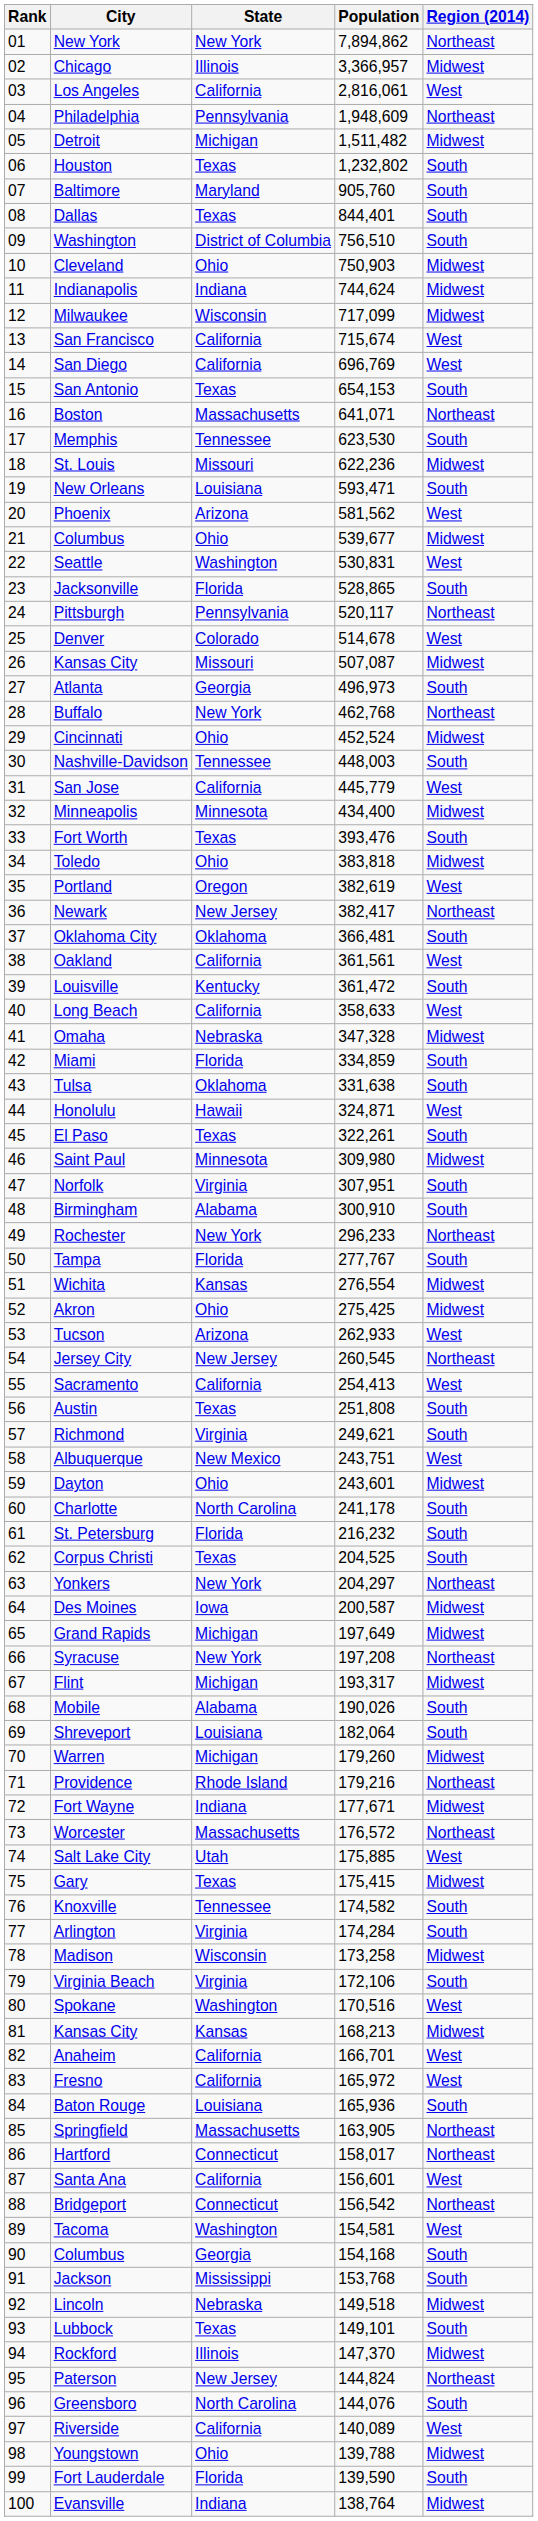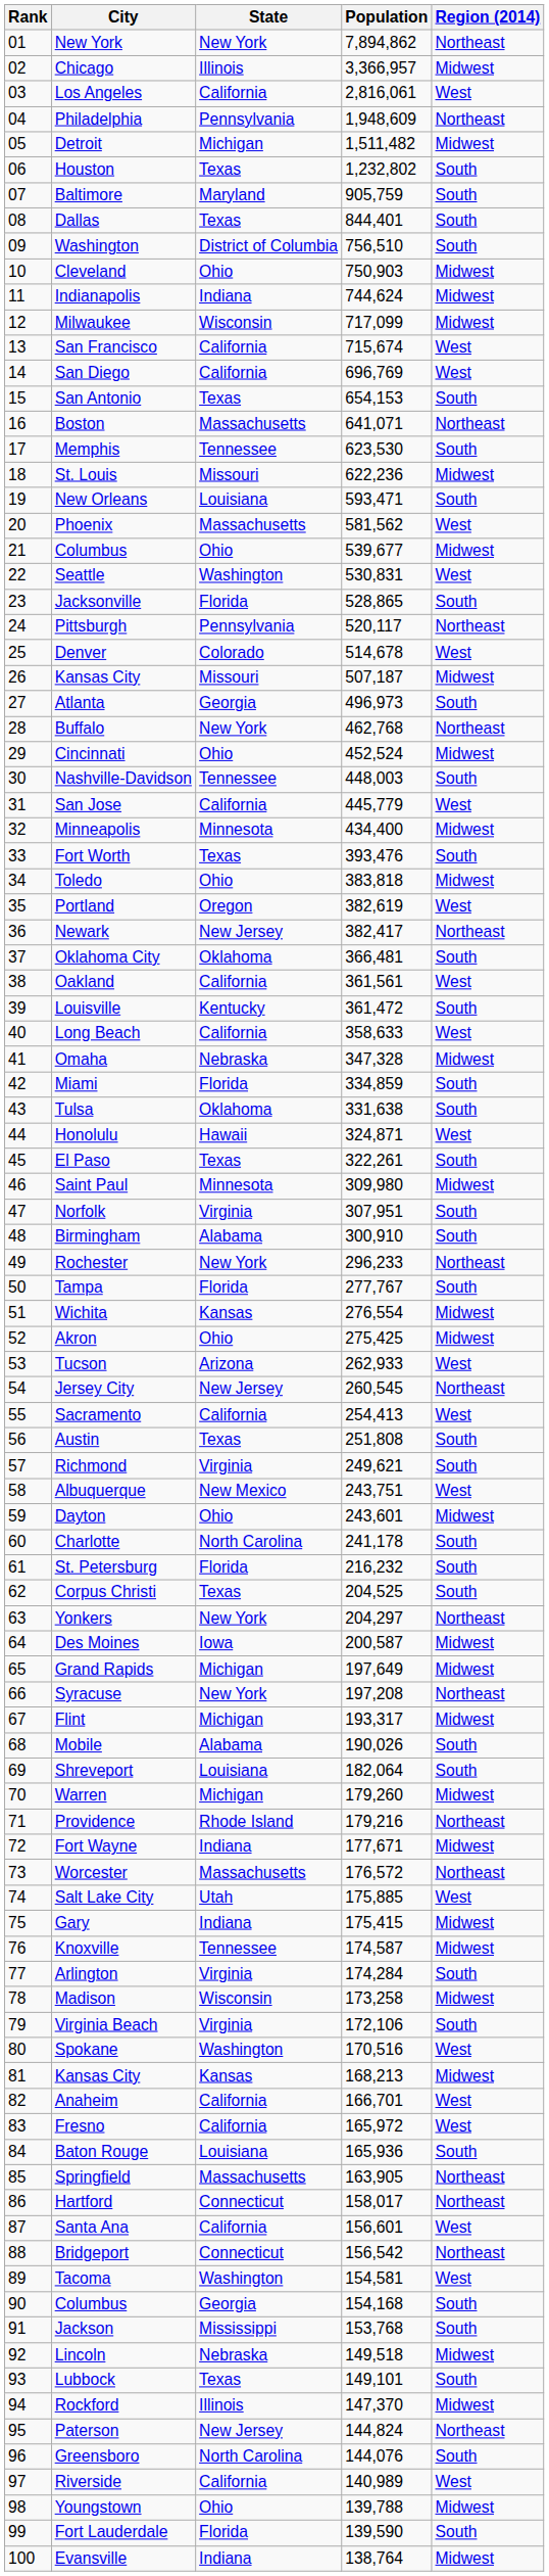 <table class="wikitable sortable">
 <tr>
 <th>Rank</th>
 <th>City</th>
 <th>State</th>
 <th>Population</th>
 <th><a href='#'>Region (2014)</a></th>
 </tr>
 <tr>
 <td>01</td>
 <td><a href='#'>New York</a></td>
 <td><a href='#'>New York</a></td>
 <td>7,894,862</td>
 <td><a href='#'>Northeast</a></td>
 </tr>
 <tr>
 <td>02</td>
 <td><a href='#'>Chicago</a></td>
 <td><a href='#'>Illinois</a></td>
 <td>3,366,957</td>
 <td><a href='#'>Midwest</a></td>
 </tr>
 <tr>
 <td>03</td>
 <td><a href='#'>Los Angeles</a></td>
 <td><a href='#'>California</a></td>
 <td>2,816,061</td>
 <td><a href='#'>West</a></td>
 </tr>
 <tr>
 <td>04</td>
 <td><a href='#'>Philadelphia</a></td>
 <td><a href='#'>Pennsylvania</a></td>
 <td>1,948,609</td>
 <td><a href='#'>Northeast</a></td>
 </tr>
 <tr>
 <td>05</td>
 <td><a href='#'>Detroit</a></td>
 <td><a href='#'>Michigan</a></td>
 <td>1,511,482</td>
 <td><a href='#'>Midwest</a></td>
 </tr>
 <tr>
 <td>06</td>
 <td><a href='#'>Houston</a></td>
 <td><a href='#'>Texas</a></td>
 <td>1,232,802</td>
 <td><a href='#'>South</a></td>
 </tr>
 <tr>
 <td>07</td>
 <td><a href='#'>Baltimore</a></td>
 <td><a href='#'>Maryland</a></td>
-<td>905,760</td>
+<td>905,759</td>
 <td><a href='#'>South</a></td>
 </tr>
 <tr>
 <td>08</td>
 <td><a href='#'>Dallas</a></td>
 <td><a href='#'>Texas</a></td>
 <td>844,401</td>
 <td><a href='#'>South</a></td>
 </tr>
 <tr>
 <td>09</td>
 <td><a href='#'>Washington</a></td>
 <td><a href='#'>District of Columbia</a></td>
 <td>756,510</td>
 <td><a href='#'>South</a></td>
 </tr>
 <tr>
 <td>10</td>
 <td><a href='#'>Cleveland</a></td>
 <td><a href='#'>Ohio</a></td>
 <td>750,903</td>
 <td><a href='#'>Midwest</a></td>
 </tr>
 <tr>
 <td>11</td>
 <td><a href='#'>Indianapolis</a></td>
 <td><a href='#'>Indiana</a></td>
 <td>744,624</td>
 <td><a href='#'>Midwest</a></td>
 </tr>
 <tr>
 <td>12</td>
 <td><a href='#'>Milwaukee</a></td>
 <td><a href='#'>Wisconsin</a></td>
 <td>717,099</td>
 <td><a href='#'>Midwest</a></td>
 </tr>
 <tr>
 <td>13</td>
 <td><a href='#'>San Francisco</a></td>
 <td><a href='#'>California</a></td>
 <td>715,674</td>
 <td><a href='#'>West</a></td>
 </tr>
 <tr>
 <td>14</td>
 <td><a href='#'>San Diego</a></td>
 <td><a href='#'>California</a></td>
 <td>696,769</td>
 <td><a href='#'>West</a></td>
 </tr>
 <tr>
 <td>15</td>
 <td><a href='#'>San Antonio</a></td>
 <td><a href='#'>Texas</a></td>
 <td>654,153</td>
 <td><a href='#'>South</a></td>
 </tr>
 <tr>
 <td>16</td>
 <td><a href='#'>Boston</a></td>
 <td><a href='#'>Massachusetts</a></td>
 <td>641,071</td>
 <td><a href='#'>Northeast</a></td>
 </tr>
 <tr>
 <td>17</td>
 <td><a href='#'>Memphis</a></td>
 <td><a href='#'>Tennessee</a></td>
 <td>623,530</td>
 <td><a href='#'>South</a></td>
 </tr>
 <tr>
 <td>18</td>
 <td><a href='#'>St. Louis</a></td>
 <td><a href='#'>Missouri</a></td>
 <td>622,236</td>
 <td><a href='#'>Midwest</a></td>
 </tr>
 <tr>
 <td>19</td>
 <td><a href='#'>New Orleans</a></td>
 <td><a href='#'>Louisiana</a></td>
 <td>593,471</td>
 <td><a href='#'>South</a></td>
 </tr>
 <tr>
 <td>20</td>
 <td><a href='#'>Phoenix</a></td>
-<td><a href='#'>Arizona</a></td>
+<td><a href='#'>Massachusetts</a></td>
 <td>581,562</td>
 <td><a href='#'>West</a></td>
 </tr>
 <tr>
 <td>21</td>
 <td><a href='#'>Columbus</a></td>
 <td><a href='#'>Ohio</a></td>
 <td>539,677</td>
 <td><a href='#'>Midwest</a></td>
 </tr>
 <tr>
 <td>22</td>
 <td><a href='#'>Seattle</a></td>
 <td><a href='#'>Washington</a></td>
 <td>530,831</td>
 <td><a href='#'>West</a></td>
 </tr>
 <tr>
 <td>23</td>
 <td><a href='#'>Jacksonville</a></td>
 <td><a href='#'>Florida</a></td>
 <td>528,865</td>
 <td><a href='#'>South</a></td>
 </tr>
 <tr>
 <td>24</td>
 <td><a href='#'>Pittsburgh</a></td>
 <td><a href='#'>Pennsylvania</a></td>
 <td>520,117</td>
 <td><a href='#'>Northeast</a></td>
 </tr>
 <tr>
 <td>25</td>
 <td><a href='#'>Denver</a></td>
 <td><a href='#'>Colorado</a></td>
 <td>514,678</td>
 <td><a href='#'>West</a></td>
 </tr>
 <tr>
 <td>26</td>
 <td><a href='#'>Kansas City</a></td>
 <td><a href='#'>Missouri</a></td>
-<td>507,087</td>
+<td>507,187</td>
 <td><a href='#'>Midwest</a></td>
 </tr>
 <tr>
 <td>27</td>
 <td><a href='#'>Atlanta</a></td>
 <td><a href='#'>Georgia</a></td>
 <td>496,973</td>
 <td><a href='#'>South</a></td>
 </tr>
 <tr>
 <td>28</td>
 <td><a href='#'>Buffalo</a></td>
 <td><a href='#'>New York</a></td>
 <td>462,768</td>
 <td><a href='#'>Northeast</a></td>
 </tr>
 <tr>
 <td>29</td>
 <td><a href='#'>Cincinnati</a></td>
 <td><a href='#'>Ohio</a></td>
 <td>452,524</td>
 <td><a href='#'>Midwest</a></td>
 </tr>
 <tr>
 <td>30</td>
 <td><a href='#'>Nashville-Davidson</a></td>
 <td><a href='#'>Tennessee</a></td>
 <td>448,003</td>
 <td><a href='#'>South</a></td>
 </tr>
 <tr>
 <td>31</td>
 <td><a href='#'>San Jose</a></td>
 <td><a href='#'>California</a></td>
 <td>445,779</td>
 <td><a href='#'>West</a></td>
 </tr>
 <tr>
 <td>32</td>
 <td><a href='#'>Minneapolis</a></td>
 <td><a href='#'>Minnesota</a></td>
 <td>434,400</td>
 <td><a href='#'>Midwest</a></td>
 </tr>
 <tr>
 <td>33</td>
 <td><a href='#'>Fort Worth</a></td>
 <td><a href='#'>Texas</a></td>
 <td>393,476</td>
 <td><a href='#'>South</a></td>
 </tr>
 <tr>
 <td>34</td>
 <td><a href='#'>Toledo</a></td>
 <td><a href='#'>Ohio</a></td>
 <td>383,818</td>
 <td><a href='#'>Midwest</a></td>
 </tr>
 <tr>
 <td>35</td>
 <td><a href='#'>Portland</a></td>
 <td><a href='#'>Oregon</a></td>
 <td>382,619</td>
 <td><a href='#'>West</a></td>
 </tr>
 <tr>
 <td>36</td>
 <td><a href='#'>Newark</a></td>
 <td><a href='#'>New Jersey</a></td>
 <td>382,417</td>
 <td><a href='#'>Northeast</a></td>
 </tr>
 <tr>
 <td>37</td>
 <td><a href='#'>Oklahoma City</a></td>
 <td><a href='#'>Oklahoma</a></td>
 <td>366,481</td>
 <td><a href='#'>South</a></td>
 </tr>
 <tr>
 <td>38</td>
 <td><a href='#'>Oakland</a></td>
 <td><a href='#'>California</a></td>
 <td>361,561</td>
 <td><a href='#'>West</a></td>
 </tr>
 <tr>
 <td>39</td>
 <td><a href='#'>Louisville</a></td>
 <td><a href='#'>Kentucky</a></td>
 <td>361,472</td>
 <td><a href='#'>South</a></td>
 </tr>
 <tr>
 <td>40</td>
 <td><a href='#'>Long Beach</a></td>
 <td><a href='#'>California</a></td>
 <td>358,633</td>
 <td><a href='#'>West</a></td>
 </tr>
 <tr>
 <td>41</td>
 <td><a href='#'>Omaha</a></td>
 <td><a href='#'>Nebraska</a></td>
 <td>347,328</td>
 <td><a href='#'>Midwest</a></td>
 </tr>
 <tr>
 <td>42</td>
 <td><a href='#'>Miami</a></td>
 <td><a href='#'>Florida</a></td>
 <td>334,859</td>
 <td><a href='#'>South</a></td>
 </tr>
 <tr>
 <td>43</td>
 <td><a href='#'>Tulsa</a></td>
 <td><a href='#'>Oklahoma</a></td>
 <td>331,638</td>
 <td><a href='#'>South</a></td>
 </tr>
 <tr>
 <td>44</td>
 <td><a href='#'>Honolulu</a></td>
 <td><a href='#'>Hawaii</a></td>
 <td>324,871</td>
 <td><a href='#'>West</a></td>
 </tr>
 <tr>
 <td>45</td>
 <td><a href='#'>El Paso</a></td>
 <td><a href='#'>Texas</a></td>
 <td>322,261</td>
 <td><a href='#'>South</a></td>
 </tr>
 <tr>
 <td>46</td>
 <td><a href='#'>Saint Paul</a></td>
 <td><a href='#'>Minnesota</a></td>
 <td>309,980</td>
 <td><a href='#'>Midwest</a></td>
 </tr>
 <tr>
 <td>47</td>
 <td><a href='#'>Norfolk</a></td>
 <td><a href='#'>Virginia</a></td>
 <td>307,951</td>
 <td><a href='#'>South</a></td>
 </tr>
 <tr>
 <td>48</td>
 <td><a href='#'>Birmingham</a></td>
 <td><a href='#'>Alabama</a></td>
 <td>300,910</td>
 <td><a href='#'>South</a></td>
 </tr>
 <tr>
 <td>49</td>
 <td><a href='#'>Rochester</a></td>
 <td><a href='#'>New York</a></td>
 <td>296,233</td>
 <td><a href='#'>Northeast</a></td>
 </tr>
 <tr>
 <td>50</td>
 <td><a href='#'>Tampa</a></td>
 <td><a href='#'>Florida</a></td>
 <td>277,767</td>
 <td><a href='#'>South</a></td>
 </tr>
 <tr>
 <td>51</td>
 <td><a href='#'>Wichita</a></td>
 <td><a href='#'>Kansas</a></td>
 <td>276,554</td>
 <td><a href='#'>Midwest</a></td>
 </tr>
 <tr>
 <td>52</td>
 <td><a href='#'>Akron</a></td>
 <td><a href='#'>Ohio</a></td>
 <td>275,425</td>
 <td><a href='#'>Midwest</a></td>
 </tr>
 <tr>
 <td>53</td>
 <td><a href='#'>Tucson</a></td>
 <td><a href='#'>Arizona</a></td>
 <td>262,933</td>
 <td><a href='#'>West</a></td>
 </tr>
 <tr>
 <td>54</td>
 <td><a href='#'>Jersey City</a></td>
 <td><a href='#'>New Jersey</a></td>
 <td>260,545</td>
 <td><a href='#'>Northeast</a></td>
 </tr>
 <tr>
 <td>55</td>
 <td><a href='#'>Sacramento</a></td>
 <td><a href='#'>California</a></td>
 <td>254,413</td>
 <td><a href='#'>West</a></td>
 </tr>
 <tr>
 <td>56</td>
 <td><a href='#'>Austin</a></td>
 <td><a href='#'>Texas</a></td>
 <td>251,808</td>
 <td><a href='#'>South</a></td>
 </tr>
 <tr>
 <td>57</td>
 <td><a href='#'>Richmond</a></td>
 <td><a href='#'>Virginia</a></td>
 <td>249,621</td>
 <td><a href='#'>South</a></td>
 </tr>
 <tr>
 <td>58</td>
 <td><a href='#'>Albuquerque</a></td>
 <td><a href='#'>New Mexico</a></td>
 <td>243,751</td>
 <td><a href='#'>West</a></td>
 </tr>
 <tr>
 <td>59</td>
 <td><a href='#'>Dayton</a></td>
 <td><a href='#'>Ohio</a></td>
 <td>243,601</td>
 <td><a href='#'>Midwest</a></td>
 </tr>
 <tr>
 <td>60</td>
 <td><a href='#'>Charlotte</a></td>
 <td><a href='#'>North Carolina</a></td>
 <td>241,178</td>
 <td><a href='#'>South</a></td>
 </tr>
 <tr>
 <td>61</td>
 <td><a href='#'>St. Petersburg</a></td>
 <td><a href='#'>Florida</a></td>
 <td>216,232</td>
 <td><a href='#'>South</a></td>
 </tr>
 <tr>
 <td>62</td>
 <td><a href='#'>Corpus Christi</a></td>
 <td><a href='#'>Texas</a></td>
 <td>204,525</td>
 <td><a href='#'>South</a></td>
 </tr>
 <tr>
 <td>63</td>
 <td><a href='#'>Yonkers</a></td>
 <td><a href='#'>New York</a></td>
 <td>204,297</td>
 <td><a href='#'>Northeast</a></td>
 </tr>
 <tr>
 <td>64</td>
 <td><a href='#'>Des Moines</a></td>
 <td><a href='#'>Iowa</a></td>
 <td>200,587</td>
 <td><a href='#'>Midwest</a></td>
 </tr>
 <tr>
 <td>65</td>
 <td><a href='#'>Grand Rapids</a></td>
 <td><a href='#'>Michigan</a></td>
 <td>197,649</td>
 <td><a href='#'>Midwest</a></td>
 </tr>
 <tr>
 <td>66</td>
 <td><a href='#'>Syracuse</a></td>
 <td><a href='#'>New York</a></td>
 <td>197,208</td>
 <td><a href='#'>Northeast</a></td>
 </tr>
 <tr>
 <td>67</td>
 <td><a href='#'>Flint</a></td>
 <td><a href='#'>Michigan</a></td>
 <td>193,317</td>
 <td><a href='#'>Midwest</a></td>
 </tr>
 <tr>
 <td>68</td>
 <td><a href='#'>Mobile</a></td>
 <td><a href='#'>Alabama</a></td>
 <td>190,026</td>
 <td><a href='#'>South</a></td>
 </tr>
 <tr>
 <td>69</td>
 <td><a href='#'>Shreveport</a></td>
 <td><a href='#'>Louisiana</a></td>
 <td>182,064</td>
 <td><a href='#'>South</a></td>
 </tr>
 <tr>
 <td>70</td>
 <td><a href='#'>Warren</a></td>
 <td><a href='#'>Michigan</a></td>
 <td>179,260</td>
 <td><a href='#'>Midwest</a></td>
 </tr>
 <tr>
 <td>71</td>
 <td><a href='#'>Providence</a></td>
 <td><a href='#'>Rhode Island</a></td>
 <td>179,216</td>
 <td><a href='#'>Northeast</a></td>
 </tr>
 <tr>
 <td>72</td>
 <td><a href='#'>Fort Wayne</a></td>
 <td><a href='#'>Indiana</a></td>
 <td>177,671</td>
 <td><a href='#'>Midwest</a></td>
 </tr>
 <tr>
 <td>73</td>
 <td><a href='#'>Worcester</a></td>
 <td><a href='#'>Massachusetts</a></td>
 <td>176,572</td>
 <td><a href='#'>Northeast</a></td>
 </tr>
 <tr>
 <td>74</td>
 <td><a href='#'>Salt Lake City</a></td>
 <td><a href='#'>Utah</a></td>
 <td>175,885</td>
 <td><a href='#'>West</a></td>
 </tr>
 <tr>
 <td>75</td>
 <td><a href='#'>Gary</a></td>
-<td><a href='#'>Texas</a></td>
+<td><a href='#'>Indiana</a></td>
 <td>175,415</td>
 <td><a href='#'>Midwest</a></td>
 </tr>
 <tr>
 <td>76</td>
 <td><a href='#'>Knoxville</a></td>
 <td><a href='#'>Tennessee</a></td>
-<td>174,582</td>
-<td><a href='#'>South</a></td>
+<td>174,587</td>
+<td><a href='#'>Midwest</a></td>
 </tr>
 <tr>
 <td>77</td>
 <td><a href='#'>Arlington</a></td>
 <td><a href='#'>Virginia</a></td>
 <td>174,284</td>
 <td><a href='#'>South</a></td>
 </tr>
 <tr>
 <td>78</td>
 <td><a href='#'>Madison</a></td>
 <td><a href='#'>Wisconsin</a></td>
 <td>173,258</td>
 <td><a href='#'>Midwest</a></td>
 </tr>
 <tr>
 <td>79</td>
 <td><a href='#'>Virginia Beach</a></td>
 <td><a href='#'>Virginia</a></td>
 <td>172,106</td>
 <td><a href='#'>South</a></td>
 </tr>
 <tr>
 <td>80</td>
 <td><a href='#'>Spokane</a></td>
 <td><a href='#'>Washington</a></td>
 <td>170,516</td>
 <td><a href='#'>West</a></td>
 </tr>
 <tr>
 <td>81</td>
 <td><a href='#'>Kansas City</a></td>
 <td><a href='#'>Kansas</a></td>
 <td>168,213</td>
 <td><a href='#'>Midwest</a></td>
 </tr>
 <tr>
 <td>82</td>
 <td><a href='#'>Anaheim</a></td>
 <td><a href='#'>California</a></td>
 <td>166,701</td>
 <td><a href='#'>West</a></td>
 </tr>
 <tr>
 <td>83</td>
 <td><a href='#'>Fresno</a></td>
 <td><a href='#'>California</a></td>
 <td>165,972</td>
 <td><a href='#'>West</a></td>
 </tr>
 <tr>
 <td>84</td>
 <td><a href='#'>Baton Rouge</a></td>
 <td><a href='#'>Louisiana</a></td>
 <td>165,936</td>
 <td><a href='#'>South</a></td>
 </tr>
 <tr>
 <td>85</td>
 <td><a href='#'>Springfield</a></td>
 <td><a href='#'>Massachusetts</a></td>
 <td>163,905</td>
 <td><a href='#'>Northeast</a></td>
 </tr>
 <tr>
 <td>86</td>
 <td><a href='#'>Hartford</a></td>
 <td><a href='#'>Connecticut</a></td>
 <td>158,017</td>
 <td><a href='#'>Northeast</a></td>
 </tr>
 <tr>
 <td>87</td>
 <td><a href='#'>Santa Ana</a></td>
 <td><a href='#'>California</a></td>
 <td>156,601</td>
 <td><a href='#'>West</a></td>
 </tr>
 <tr>
 <td>88</td>
 <td><a href='#'>Bridgeport</a></td>
 <td><a href='#'>Connecticut</a></td>
 <td>156,542</td>
 <td><a href='#'>Northeast</a></td>
 </tr>
 <tr>
 <td>89</td>
 <td><a href='#'>Tacoma</a></td>
 <td><a href='#'>Washington</a></td>
 <td>154,581</td>
 <td><a href='#'>West</a></td>
 </tr>
 <tr>
 <td>90</td>
 <td><a href='#'>Columbus</a></td>
 <td><a href='#'>Georgia</a></td>
 <td>154,168</td>
 <td><a href='#'>South</a></td>
 </tr>
 <tr>
 <td>91</td>
 <td><a href='#'>Jackson</a></td>
 <td><a href='#'>Mississippi</a></td>
 <td>153,768</td>
 <td><a href='#'>South</a></td>
 </tr>
 <tr>
 <td>92</td>
 <td><a href='#'>Lincoln</a></td>
 <td><a href='#'>Nebraska</a></td>
 <td>149,518</td>
 <td><a href='#'>Midwest</a></td>
 </tr>
 <tr>
 <td>93</td>
 <td><a href='#'>Lubbock</a></td>
 <td><a href='#'>Texas</a></td>
 <td>149,101</td>
 <td><a href='#'>South</a></td>
 </tr>
 <tr>
 <td>94</td>
 <td><a href='#'>Rockford</a></td>
 <td><a href='#'>Illinois</a></td>
 <td>147,370</td>
 <td><a href='#'>Midwest</a></td>
 </tr>
 <tr>
 <td>95</td>
 <td><a href='#'>Paterson</a></td>
 <td><a href='#'>New Jersey</a></td>
 <td>144,824</td>
 <td><a href='#'>Northeast</a></td>
 </tr>
 <tr>
 <td>96</td>
 <td><a href='#'>Greensboro</a></td>
 <td><a href='#'>North Carolina</a></td>
 <td>144,076</td>
 <td><a href='#'>South</a></td>
 </tr>
 <tr>
 <td>97</td>
 <td><a href='#'>Riverside</a></td>
 <td><a href='#'>California</a></td>
-<td>140,089</td>
+<td>140,989</td>
 <td><a href='#'>West</a></td>
 </tr>
 <tr>
 <td>98</td>
 <td><a href='#'>Youngstown</a></td>
 <td><a href='#'>Ohio</a></td>
 <td>139,788</td>
 <td><a href='#'>Midwest</a></td>
 </tr>
 <tr>
 <td>99</td>
 <td><a href='#'>Fort Lauderdale</a></td>
 <td><a href='#'>Florida</a></td>
 <td>139,590</td>
 <td><a href='#'>South</a></td>
 </tr>
 <tr>
 <td>100</td>
 <td><a href='#'>Evansville</a></td>
 <td><a href='#'>Indiana</a></td>
 <td>138,764</td>
 <td><a href='#'>Midwest</a></td>
 </tr>
 </table>
